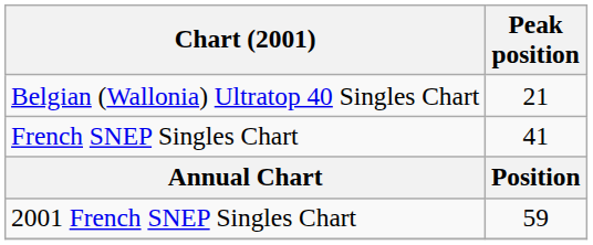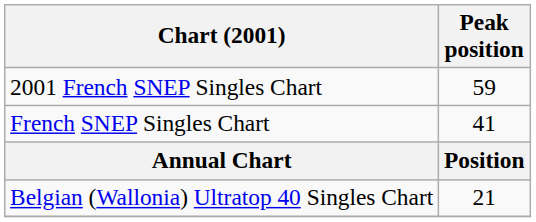 <table class="wikitable">
 <tr>
 <th align="left">Chart (2001)</th>
 <th align="center">Peak<br>position</th>
 </tr>
 <tr>
-<td align="left"><a href='#'>Belgian</a> (<a href='#'>Wallonia</a>) <a href='#'>Ultratop 40</a> Singles Chart</td>
-<td align="center">21</td>
+<td align="left">2001 <a href='#'>French</a> <a href='#'>SNEP</a> Singles Chart</td>
+<td align="center">59</td>
 </tr>
 <tr>
 <td align="left"><a href='#'>French</a> <a href='#'>SNEP</a> Singles Chart</td>
 <td align="center">41</td>
 </tr>
 <tr>
 <th align="left">Annual Chart</th>
 <th align="center">Position</th>
 </tr>
 <tr>
-<td align="left">2001 <a href='#'>French</a> <a href='#'>SNEP</a> Singles Chart</td>
-<td align="center">59</td>
+<td align="left"><a href='#'>Belgian</a> (<a href='#'>Wallonia</a>) <a href='#'>Ultratop 40</a> Singles Chart</td>
+<td align="center">21</td>
 </tr>
 <tr>
 </tr>
 </table>
